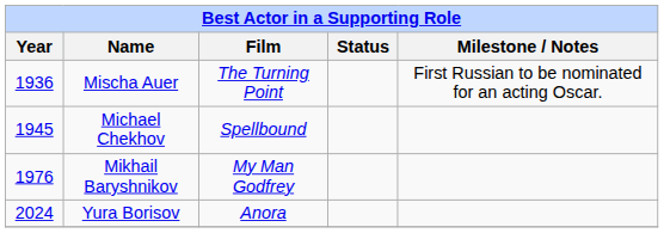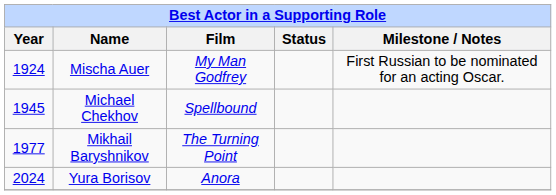 <table class="wikitable" style="text-align: center">
 <tr ---- bgcolor="#bfd7ff">
 <td colspan=7 align=center><strong><a href='#'>Best Actor in a Supporting Role</a></strong></td>
 </tr>
 <tr ---- bgcolor="#ebf5ff">
 <th width="75">Year</th>
 <th width="200">Name</th>
 <th width="200">Film</th>
 <th width="80">Status</th>
 <th width="650">Milestone / Notes</th>
 </tr>
 <tr>
-<td><a href='#'>1936</a></td>
+<td><a href='#'>1924</a></td>
 <td><a href='#'>Mischa Auer</a></td>
-<td><em><a href='#'>The Turning Point</a></em></td>
+<td><em><a href='#'>My Man Godfrey</a></em></td>
 <td></td>
 <td>First Russian to be nominated for an acting Oscar.</td>
 </tr>
 <tr>
 <td><a href='#'>1945</a></td>
 <td><a href='#'>Michael Chekhov</a></td>
 <td><em><a href='#'>Spellbound</a></em></td>
 <td></td>
 <td></td>
 </tr>
 <tr>
-<td><a href='#'>1976</a></td>
+<td><a href='#'>1977</a></td>
 <td><a href='#'>Mikhail Baryshnikov</a></td>
-<td><em><a href='#'>My Man Godfrey</a></em></td>
+<td><em><a href='#'>The Turning Point</a></em></td>
 <td></td>
 <td></td>
 </tr>
 <tr>
 <td><a href='#'>2024</a></td>
 <td><a href='#'>Yura Borisov</a></td>
 <td><em><a href='#'>Anora</a></em></td>
 <td></td>
 <td></td>
 </tr>
 <tr>
 </tr>
 </table>
